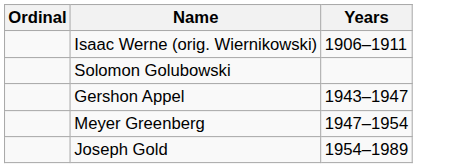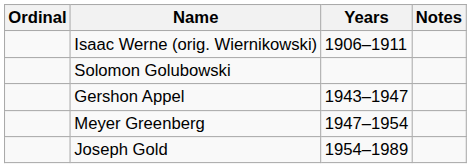 <table class="wikitable sortable">
 <tr style="white-space:nowrap;">
 <th>Ordinal</th>
 <th>Name</th>
 <th>Years</th>
+<th>Notes</th>
 </tr>
 <tr>
 <td align=center></td>
 <td>Isaac Werne (orig. Wiernikowski)</td>
 <td>1906–1911</td>
+<td></td>
 </tr>
 <tr>
 <td align=center></td>
 <td>Solomon Golubowski</td>
+<td></td>
 <td></td>
 </tr>
 <tr>
 <td align=center></td>
 <td>Gershon Appel</td>
 <td>1943–1947</td>
+<td></td>
 </tr>
 <tr>
 <td align=center></td>
 <td>Meyer Greenberg</td>
 <td>1947–1954</td>
+<td></td>
 </tr>
 <tr>
 <td align=center></td>
 <td>Joseph Gold</td>
 <td>1954–1989</td>
+<td></td>
 </tr>
 </table>
